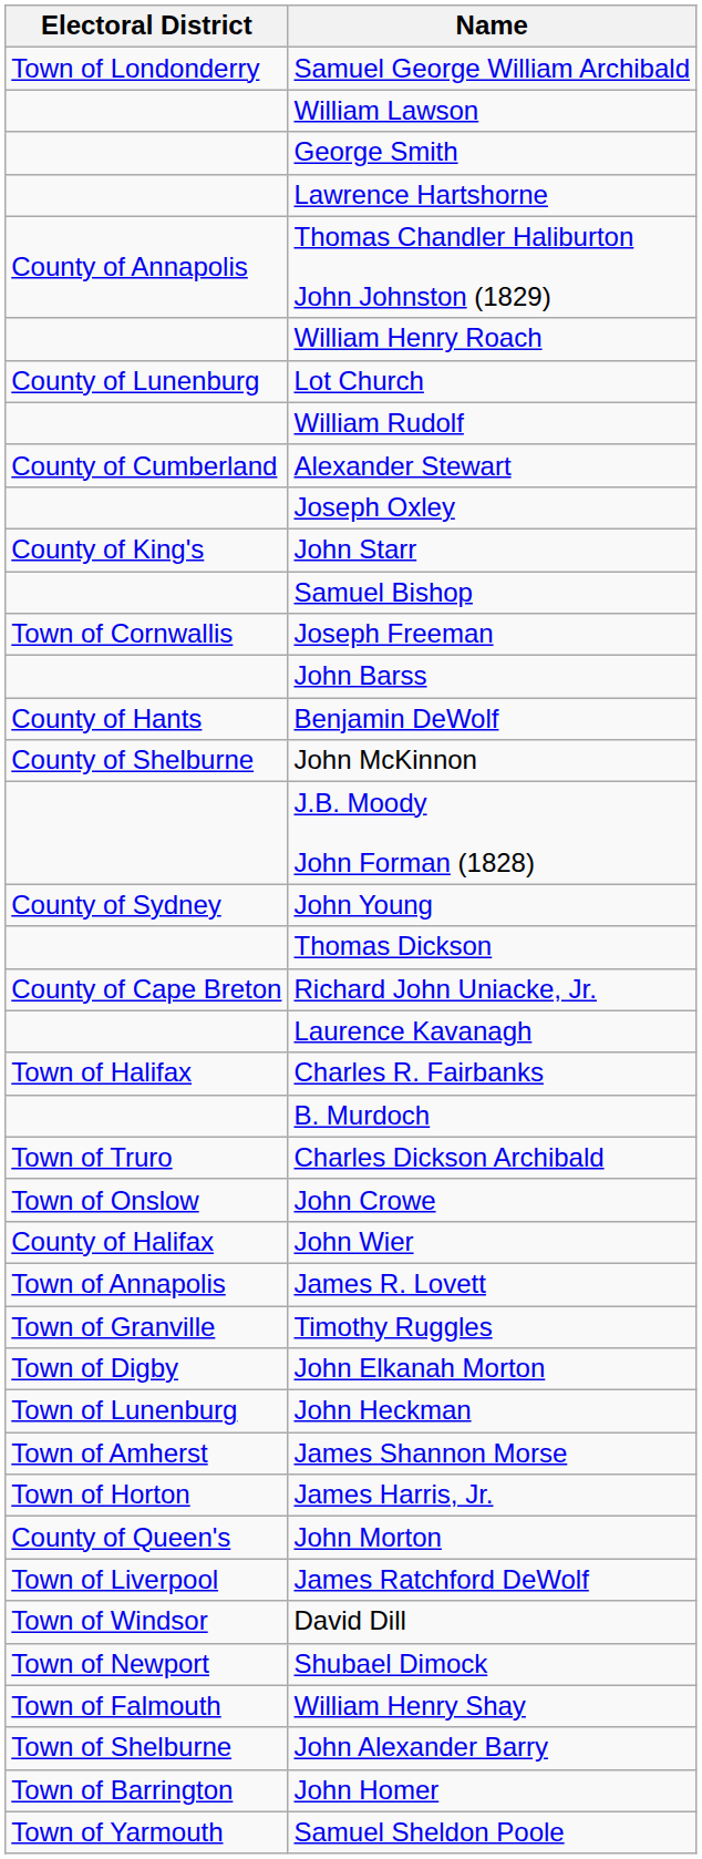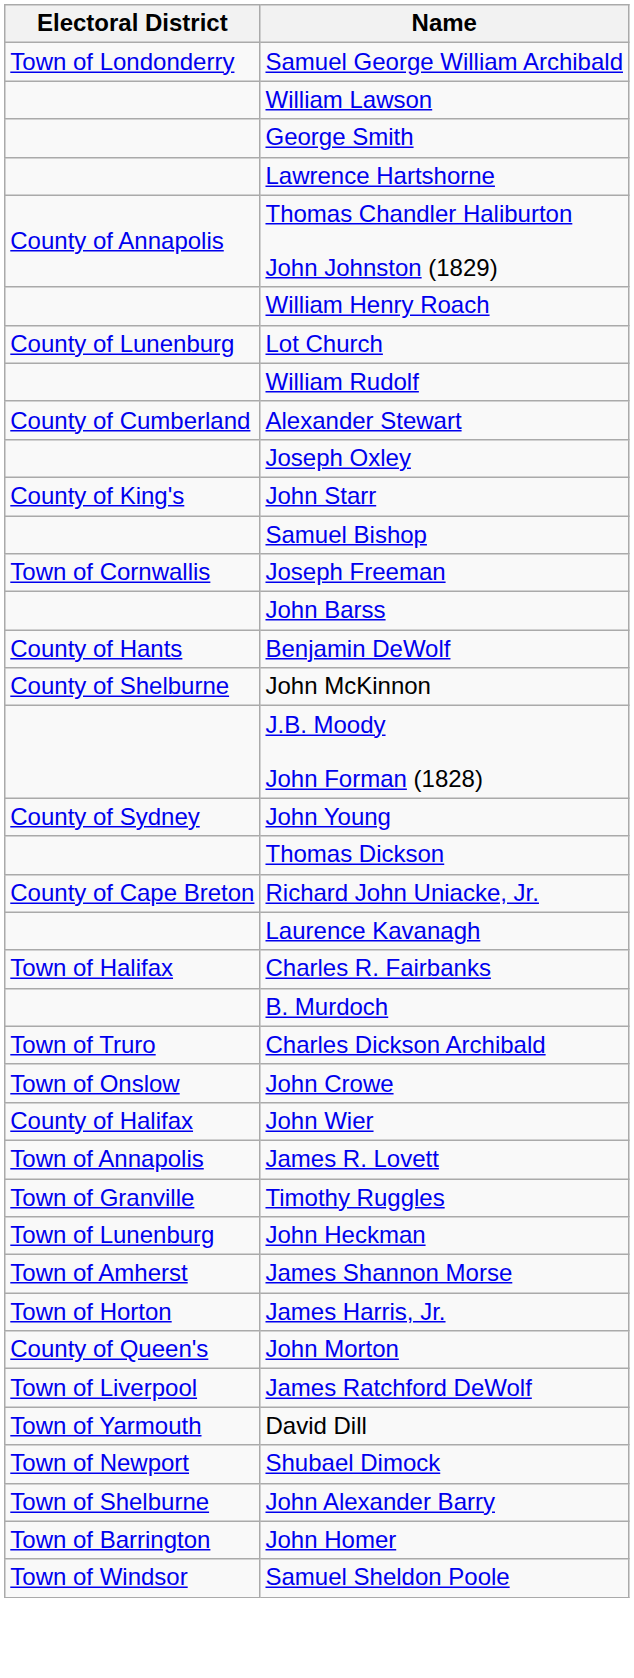 <table class="wikitable">
 <tr>
 <th>Electoral District</th>
 <th>Name</th>
 </tr>
 <tr>
 <td><a href='#'>Town of Londonderry</a></td>
 <td><a href='#'>Samuel George William Archibald</a></td>
 </tr>
 <tr>
 <td></td>
 <td><a href='#'>William Lawson</a></td>
 </tr>
 <tr>
 <td></td>
 <td><a href='#'>George Smith</a></td>
 </tr>
 <tr>
 <td></td>
 <td><a href='#'>Lawrence Hartshorne</a></td>
 </tr>
 <tr>
 <td><a href='#'>County of Annapolis</a></td>
 <td><a href='#'>Thomas Chandler Haliburton</a><br><br><a href='#'>John Johnston</a> (1829)</td>
 </tr>
 <tr>
 <td></td>
 <td><a href='#'>William Henry Roach</a></td>
 </tr>
 <tr>
 <td><a href='#'>County of Lunenburg</a></td>
 <td><a href='#'>Lot Church</a></td>
 </tr>
 <tr>
 <td></td>
 <td><a href='#'>William Rudolf</a></td>
 </tr>
 <tr>
 <td><a href='#'>County of Cumberland</a></td>
 <td><a href='#'>Alexander Stewart</a></td>
 </tr>
 <tr>
 <td></td>
 <td><a href='#'>Joseph Oxley</a></td>
 </tr>
 <tr>
 <td><a href='#'>County of King's</a></td>
 <td><a href='#'>John Starr</a></td>
 </tr>
 <tr>
 <td></td>
 <td><a href='#'>Samuel Bishop</a></td>
 </tr>
 <tr>
 <td><a href='#'>Town of Cornwallis</a></td>
 <td><a href='#'>Joseph Freeman</a></td>
 </tr>
 <tr>
 <td></td>
 <td><a href='#'>John Barss</a></td>
 </tr>
 <tr>
 <td><a href='#'>County of Hants</a></td>
 <td><a href='#'>Benjamin DeWolf</a></td>
 </tr>
 <tr>
 <td><a href='#'>County of Shelburne</a></td>
 <td>John McKinnon</td>
 </tr>
 <tr>
 <td></td>
 <td><a href='#'>J.B. Moody</a><br><br><a href='#'>John Forman</a> (1828)</td>
 </tr>
 <tr>
 <td><a href='#'>County of Sydney</a></td>
 <td><a href='#'>John Young</a></td>
 </tr>
 <tr>
 <td></td>
 <td><a href='#'>Thomas Dickson</a></td>
 </tr>
 <tr>
 <td><a href='#'>County of Cape Breton</a></td>
 <td><a href='#'>Richard John Uniacke, Jr.</a></td>
 </tr>
 <tr>
 <td></td>
 <td><a href='#'>Laurence Kavanagh</a></td>
 </tr>
 <tr>
 <td><a href='#'>Town of Halifax</a></td>
 <td><a href='#'>Charles R. Fairbanks</a></td>
 </tr>
 <tr>
 <td></td>
 <td><a href='#'>B. Murdoch</a></td>
 </tr>
 <tr>
 <td><a href='#'>Town of Truro</a></td>
 <td><a href='#'>Charles Dickson Archibald</a></td>
 </tr>
 <tr>
 <td><a href='#'>Town of Onslow</a></td>
 <td><a href='#'>John Crowe</a></td>
 </tr>
 <tr>
 <td><a href='#'>County of Halifax</a></td>
 <td><a href='#'>John Wier</a></td>
 </tr>
 <tr>
 <td><a href='#'>Town of Annapolis</a></td>
 <td><a href='#'>James R. Lovett</a></td>
 </tr>
 <tr>
 <td><a href='#'>Town of Granville</a></td>
 <td><a href='#'>Timothy Ruggles</a></td>
 </tr>
 <tr>
-<td><a href='#'>Town of Digby</a></td>
-<td><a href='#'>John Elkanah Morton</a></td>
-</tr>
-<tr>
 <td><a href='#'>Town of Lunenburg</a></td>
 <td><a href='#'>John Heckman</a></td>
 </tr>
 <tr>
 <td><a href='#'>Town of Amherst</a></td>
 <td><a href='#'>James Shannon Morse</a></td>
 </tr>
 <tr>
 <td><a href='#'>Town of Horton</a></td>
 <td><a href='#'>James Harris, Jr.</a></td>
 </tr>
 <tr>
 <td><a href='#'>County of Queen's</a></td>
 <td><a href='#'>John Morton</a></td>
 </tr>
 <tr>
 <td><a href='#'>Town of Liverpool</a></td>
 <td><a href='#'>James Ratchford DeWolf</a></td>
 </tr>
 <tr>
-<td><a href='#'>Town of Windsor</a></td>
+<td><a href='#'>Town of Yarmouth</a></td>
 <td>David Dill</td>
 </tr>
 <tr>
 <td><a href='#'>Town of Newport</a></td>
 <td><a href='#'>Shubael Dimock</a></td>
-</tr>
-<tr>
-<td><a href='#'>Town of Falmouth</a></td>
-<td><a href='#'>William Henry Shay</a></td>
 </tr>
 <tr>
 <td><a href='#'>Town of Shelburne</a></td>
 <td><a href='#'>John Alexander Barry</a></td>
 </tr>
 <tr>
 <td><a href='#'>Town of Barrington</a></td>
 <td><a href='#'>John Homer</a></td>
 </tr>
 <tr>
-<td><a href='#'>Town of Yarmouth</a></td>
+<td><a href='#'>Town of Windsor</a></td>
 <td><a href='#'>Samuel Sheldon Poole</a></td>
 </tr>
 </table>
